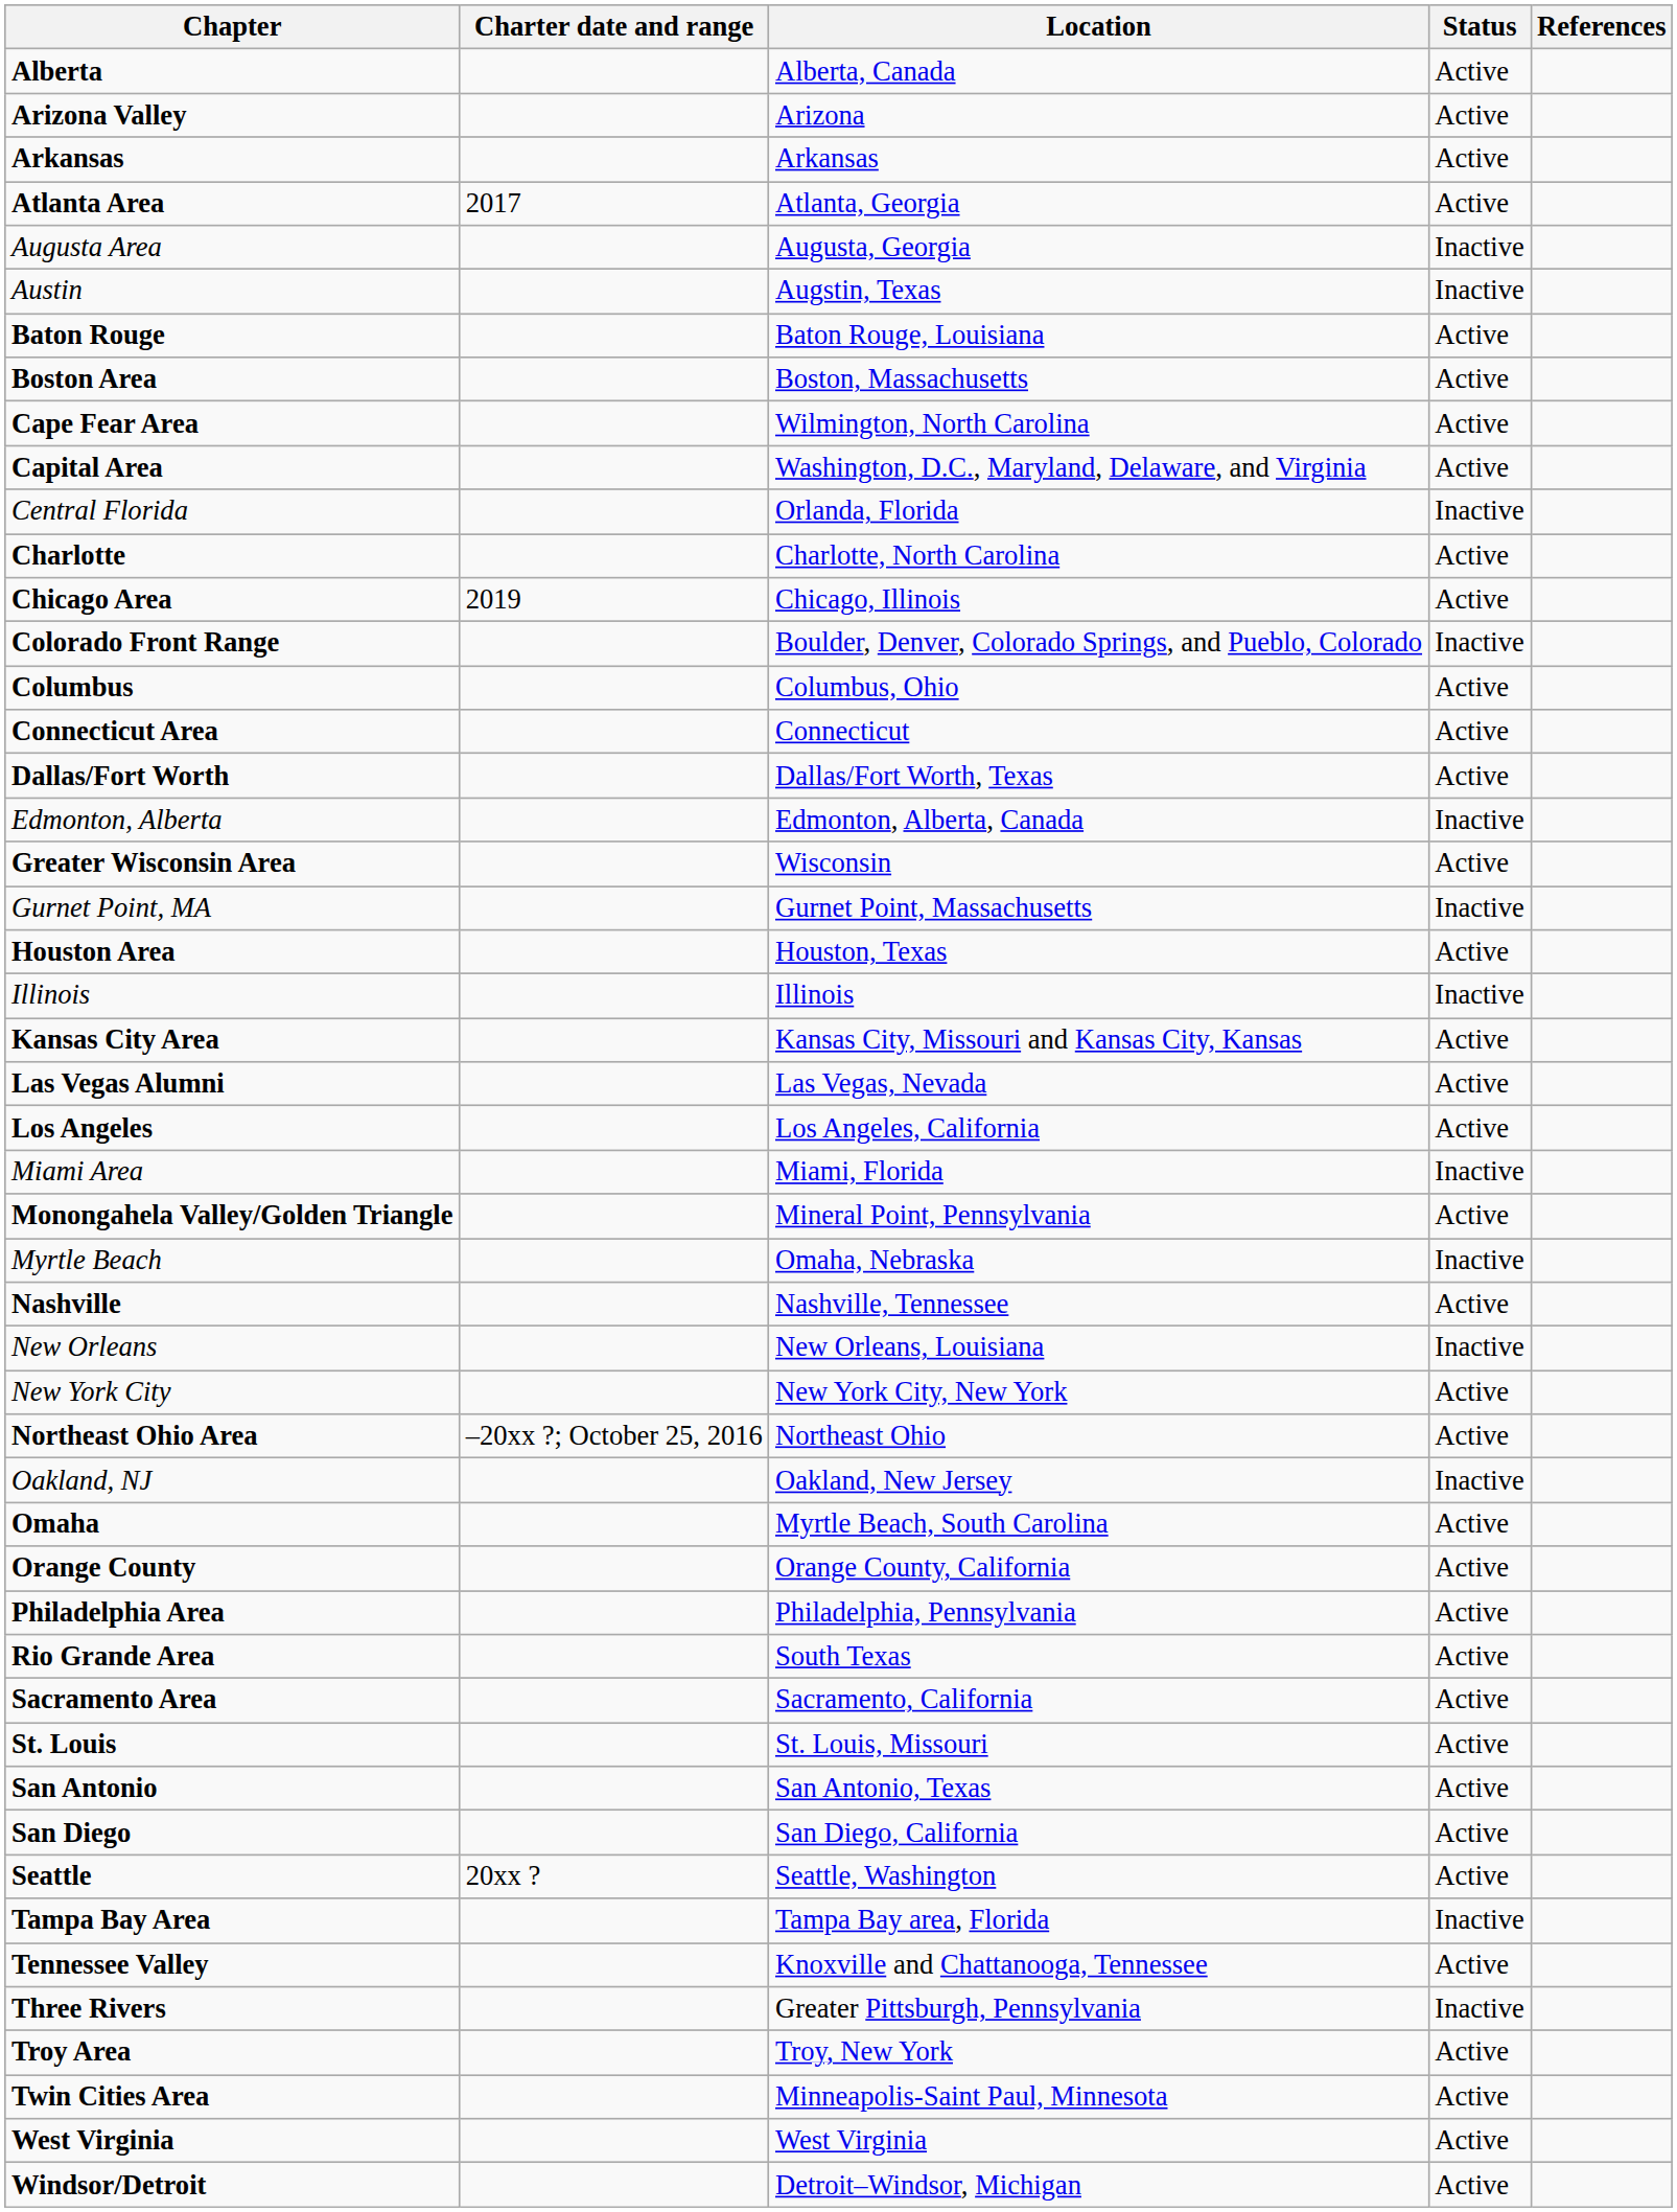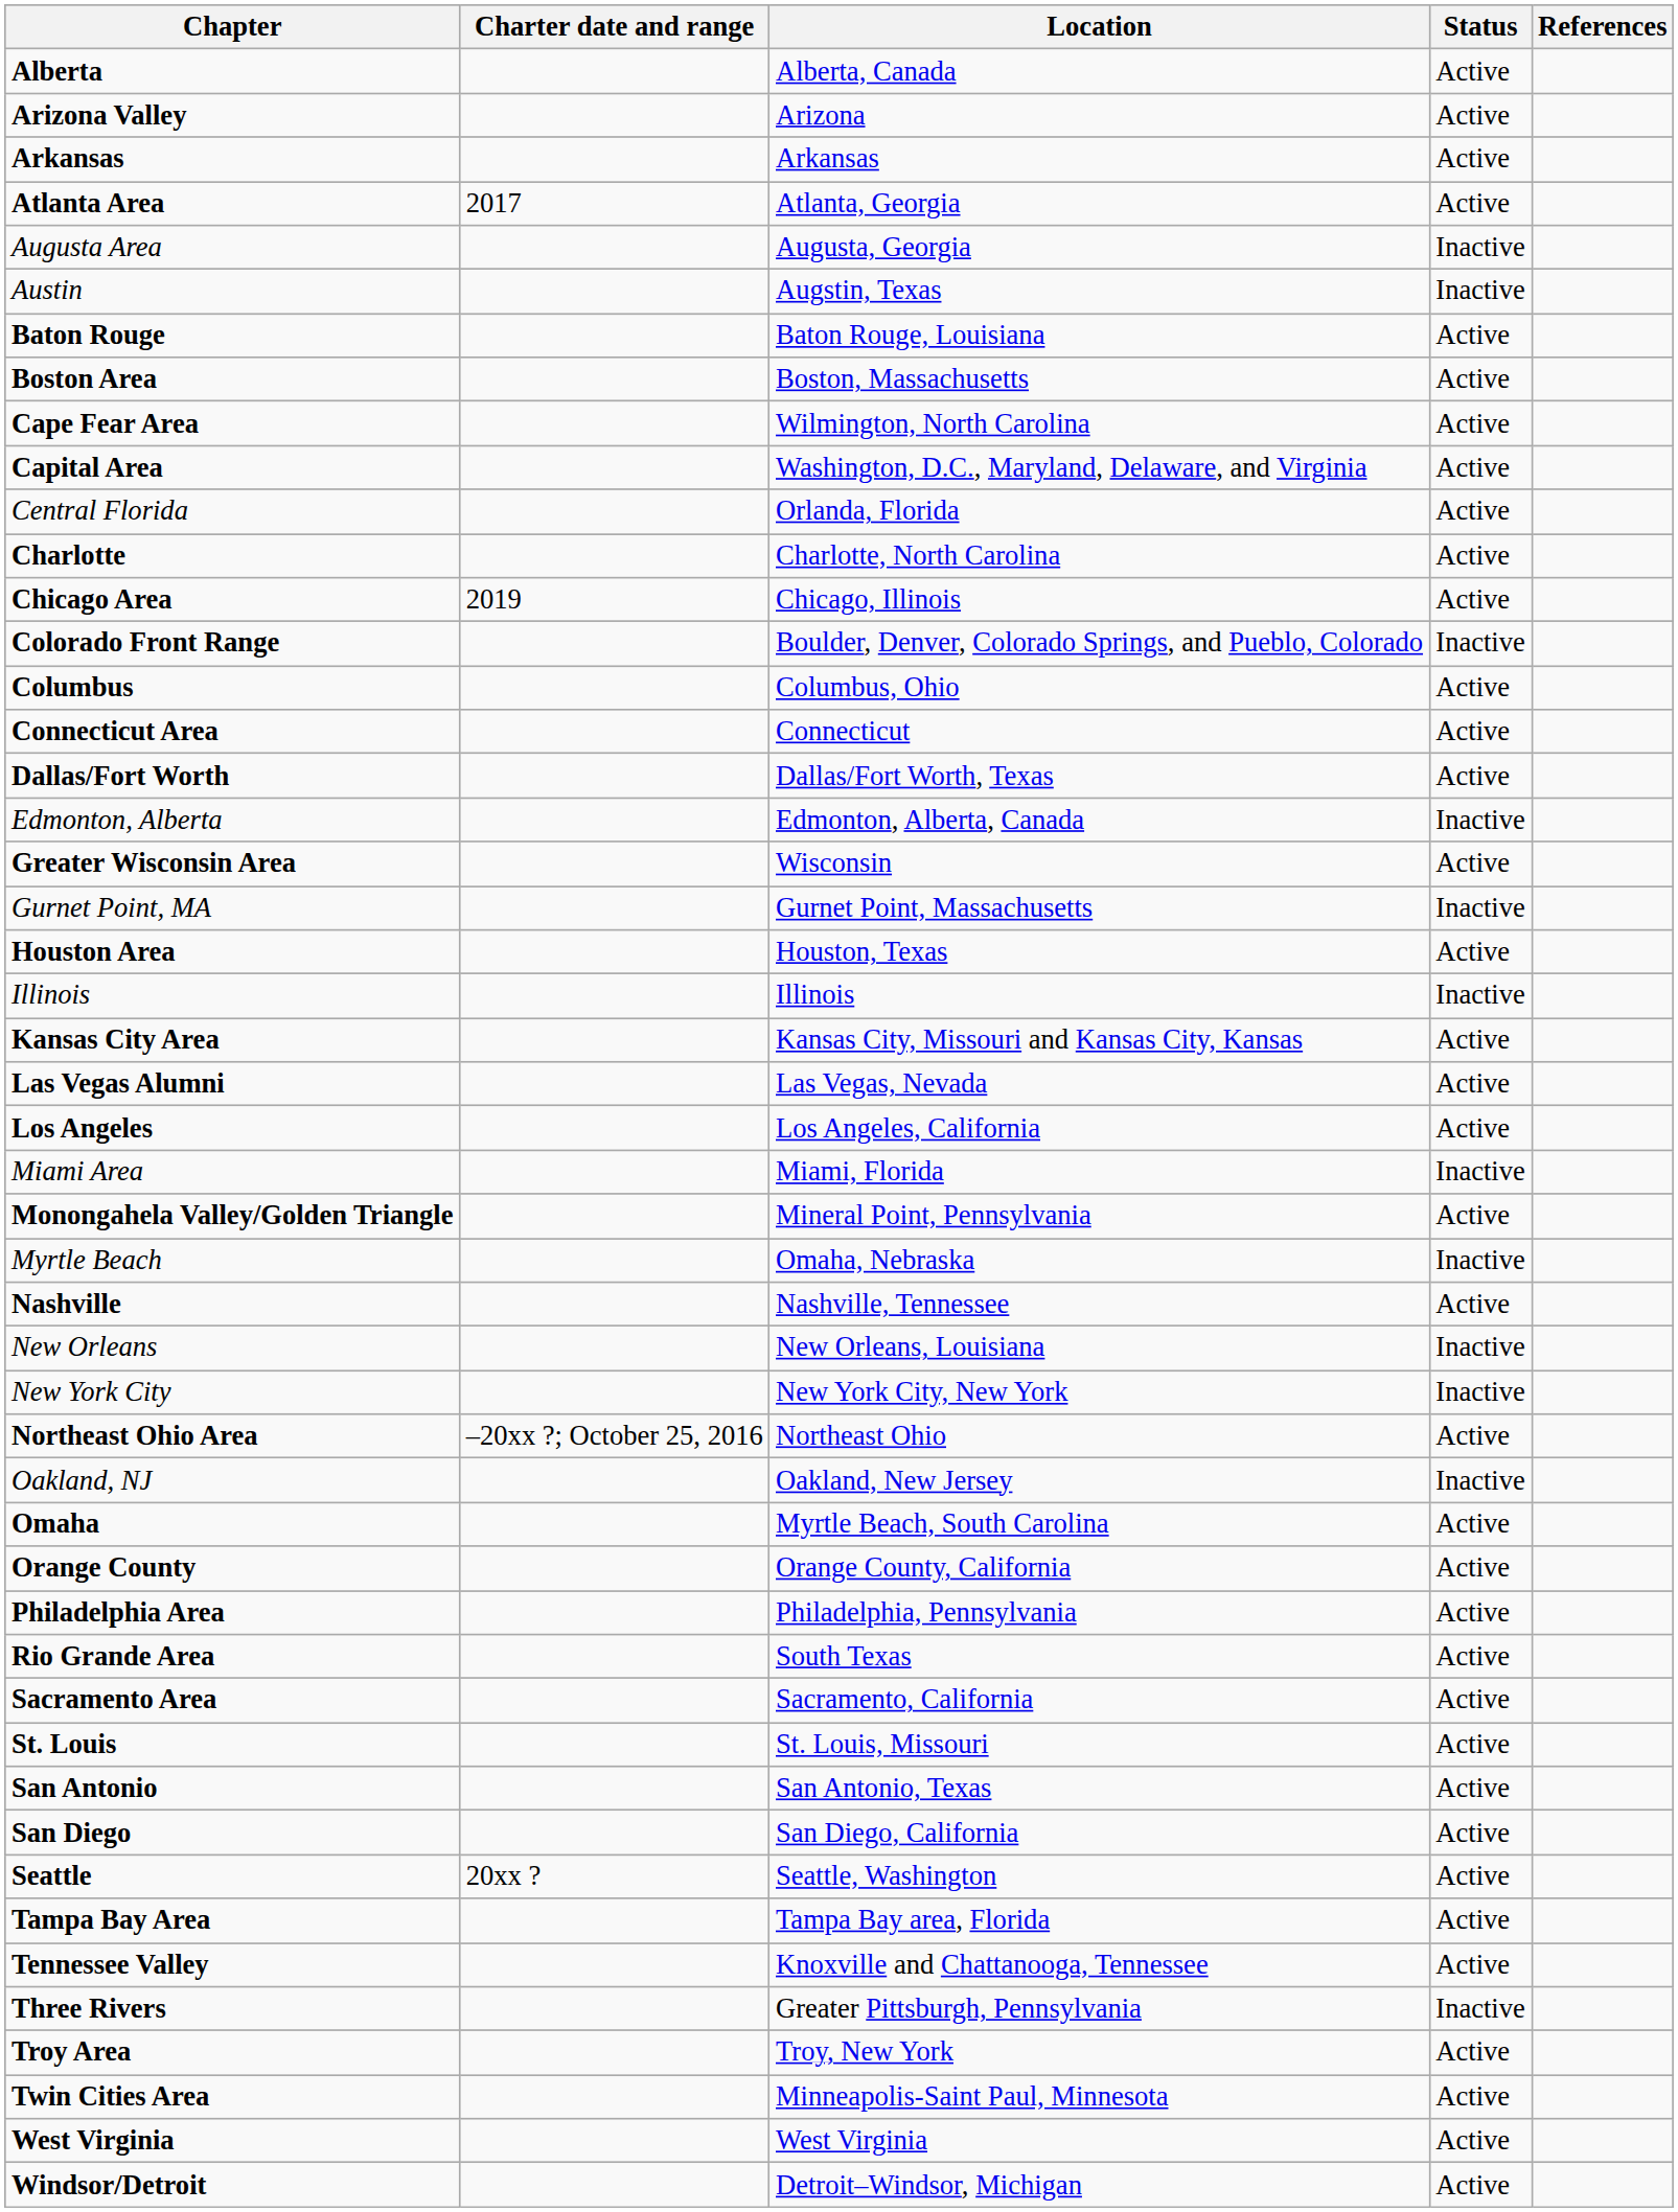 <table class="wikitable sortable">
 <tr>
 <th>Chapter</th>
 <th>Charter date and range</th>
 <th>Location</th>
 <th>Status</th>
 <th>References</th>
 </tr>
 <tr>
 <td><strong>Alberta</strong></td>
 <td></td>
 <td><a href='#'>Alberta, Canada</a></td>
 <td>Active</td>
 <td></td>
 </tr>
 <tr>
 <td><strong>Arizona Valley</strong></td>
 <td></td>
 <td><a href='#'>Arizona</a></td>
 <td>Active</td>
 <td></td>
 </tr>
 <tr>
 <td><strong>Arkansas</strong></td>
 <td></td>
 <td><a href='#'>Arkansas</a></td>
 <td>Active</td>
 <td></td>
 </tr>
 <tr>
 <td><strong>Atlanta Area</strong></td>
 <td>2017</td>
 <td><a href='#'>Atlanta, Georgia</a></td>
 <td>Active</td>
 <td></td>
 </tr>
 <tr>
 <td><em>Augusta Area</em></td>
 <td></td>
 <td><a href='#'>Augusta, Georgia</a></td>
 <td>Inactive</td>
 <td></td>
 </tr>
 <tr>
 <td><em>Austin</em></td>
 <td></td>
 <td><a href='#'>Augstin, Texas</a></td>
 <td>Inactive</td>
 <td></td>
 </tr>
 <tr>
 <td><strong>Baton Rouge</strong></td>
 <td></td>
 <td><a href='#'>Baton Rouge, Louisiana</a></td>
 <td>Active</td>
 <td></td>
 </tr>
 <tr>
 <td><strong>Boston Area</strong></td>
 <td></td>
 <td><a href='#'>Boston, Massachusetts</a></td>
 <td>Active</td>
 <td></td>
 </tr>
 <tr>
 <td><strong>Cape Fear Area</strong></td>
 <td></td>
 <td><a href='#'>Wilmington, North Carolina</a></td>
 <td>Active</td>
 <td></td>
 </tr>
 <tr>
 <td><strong>Capital Area</strong></td>
 <td></td>
 <td><a href='#'>Washington, D.C.</a>, <a href='#'>Maryland</a>, <a href='#'>Delaware</a>, and <a href='#'>Virginia</a></td>
 <td>Active</td>
 <td></td>
 </tr>
 <tr>
 <td><em>Central Florida</em></td>
 <td></td>
 <td><a href='#'>Orlanda, Florida</a></td>
-<td>Inactive</td>
+<td>Active</td>
 <td></td>
 </tr>
 <tr>
 <td><strong>Charlotte</strong></td>
 <td></td>
 <td><a href='#'>Charlotte, North Carolina</a></td>
 <td>Active</td>
 <td></td>
 </tr>
 <tr>
 <td><strong>Chicago Area</strong></td>
 <td>2019</td>
 <td><a href='#'>Chicago, Illinois</a></td>
 <td>Active</td>
 <td></td>
 </tr>
 <tr>
 <td><strong>Colorado Front Range</strong></td>
 <td></td>
 <td><a href='#'>Boulder</a>, <a href='#'>Denver</a>, <a href='#'>Colorado Springs</a>, and <a href='#'>Pueblo, Colorado</a></td>
 <td>Inactive</td>
 <td></td>
 </tr>
 <tr>
 <td><strong>Columbus</strong></td>
 <td></td>
 <td><a href='#'>Columbus, Ohio</a></td>
 <td>Active</td>
 <td></td>
 </tr>
 <tr>
 <td><strong>Connecticut Area</strong></td>
 <td></td>
 <td><a href='#'>Connecticut</a></td>
 <td>Active</td>
 <td></td>
 </tr>
 <tr>
 <td><strong>Dallas/Fort Worth</strong></td>
 <td></td>
 <td><a href='#'>Dallas/Fort Worth</a>, <a href='#'>Texas</a></td>
 <td>Active</td>
 <td></td>
 </tr>
 <tr>
 <td><em>Edmonton, Alberta</em></td>
 <td></td>
 <td><a href='#'>Edmonton</a>, <a href='#'>Alberta</a>, <a href='#'>Canada</a></td>
 <td>Inactive</td>
 <td></td>
 </tr>
 <tr>
 <td><strong>Greater Wisconsin Area</strong></td>
 <td></td>
 <td><a href='#'>Wisconsin</a></td>
 <td>Active</td>
 <td></td>
 </tr>
 <tr>
 <td><em>Gurnet Point, MA</em></td>
 <td></td>
 <td><a href='#'>Gurnet Point, Massachusetts</a></td>
 <td>Inactive</td>
 <td></td>
 </tr>
 <tr>
 <td><strong>Houston Area</strong></td>
 <td></td>
 <td><a href='#'>Houston, Texas</a></td>
 <td>Active</td>
 <td></td>
 </tr>
 <tr>
 <td><em>Illinois</em></td>
 <td></td>
 <td><a href='#'>Illinois</a></td>
 <td>Inactive</td>
 <td></td>
 </tr>
 <tr>
 <td><strong>Kansas City Area</strong></td>
 <td></td>
 <td><a href='#'>Kansas City, Missouri</a> and <a href='#'>Kansas City, Kansas</a></td>
 <td>Active</td>
 <td></td>
 </tr>
 <tr>
 <td><strong>Las Vegas Alumni</strong></td>
 <td></td>
 <td><a href='#'>Las Vegas, Nevada</a></td>
 <td>Active</td>
 <td></td>
 </tr>
 <tr>
 <td><strong>Los Angeles</strong></td>
 <td></td>
 <td><a href='#'>Los Angeles, California</a></td>
 <td>Active</td>
 <td></td>
 </tr>
 <tr>
 <td><em>Miami Area</em></td>
 <td></td>
 <td><a href='#'>Miami, Florida</a></td>
 <td>Inactive</td>
 <td></td>
 </tr>
 <tr>
 <td><strong>Monongahela Valley/Golden Triangle</strong></td>
 <td></td>
 <td><a href='#'>Mineral Point, Pennsylvania</a></td>
 <td>Active</td>
 <td></td>
 </tr>
 <tr>
 <td><em>Myrtle Beach</em></td>
 <td></td>
 <td><a href='#'>Omaha, Nebraska</a></td>
 <td>Inactive</td>
 <td></td>
 </tr>
 <tr>
 <td><strong>Nashville</strong></td>
 <td></td>
 <td><a href='#'>Nashville, Tennessee</a></td>
 <td>Active</td>
 <td></td>
 </tr>
 <tr>
 <td><em>New Orleans</em></td>
 <td></td>
 <td><a href='#'>New Orleans, Louisiana</a></td>
 <td>Inactive</td>
 <td></td>
 </tr>
 <tr>
 <td><em>New York City</em></td>
 <td></td>
 <td><a href='#'>New York City, New York</a></td>
-<td>Active</td>
+<td>Inactive</td>
 <td></td>
 </tr>
 <tr>
 <td><strong>Northeast Ohio Area</strong></td>
 <td>–20xx ?; October 25, 2016</td>
 <td><a href='#'>Northeast Ohio</a></td>
 <td>Active</td>
 <td></td>
 </tr>
 <tr>
 <td><em>Oakland, NJ</em></td>
 <td></td>
 <td><a href='#'>Oakland, New Jersey</a></td>
 <td>Inactive</td>
 <td></td>
 </tr>
 <tr>
 <td><strong>Omaha</strong></td>
 <td></td>
 <td><a href='#'>Myrtle Beach, South Carolina</a></td>
 <td>Active</td>
 <td></td>
 </tr>
 <tr>
 <td><strong>Orange County</strong></td>
 <td></td>
 <td><a href='#'>Orange County, California</a></td>
 <td>Active</td>
 <td></td>
 </tr>
 <tr>
 <td><strong>Philadelphia Area</strong></td>
 <td></td>
 <td><a href='#'>Philadelphia, Pennsylvania</a></td>
 <td>Active</td>
 <td></td>
 </tr>
 <tr>
 <td><strong>Rio Grande Area</strong></td>
 <td></td>
 <td><a href='#'>South Texas</a></td>
 <td>Active</td>
 <td></td>
 </tr>
 <tr>
 <td><strong>Sacramento Area</strong></td>
 <td></td>
 <td><a href='#'>Sacramento, California</a></td>
 <td>Active</td>
 <td></td>
 </tr>
 <tr>
 <td><strong>St. Louis</strong></td>
 <td></td>
 <td><a href='#'>St. Louis, Missouri</a></td>
 <td>Active</td>
 <td></td>
 </tr>
 <tr>
 <td><strong>San Antonio</strong></td>
 <td></td>
 <td><a href='#'>San Antonio, Texas</a></td>
 <td>Active</td>
 <td></td>
 </tr>
 <tr>
 <td><strong>San Diego</strong></td>
 <td></td>
 <td><a href='#'>San Diego, California</a></td>
 <td>Active</td>
 <td></td>
 </tr>
 <tr>
 <td><strong>Seattle</strong></td>
 <td>20xx ?</td>
 <td><a href='#'>Seattle, Washington</a></td>
 <td>Active</td>
 <td></td>
 </tr>
 <tr>
 <td><strong>Tampa Bay Area</strong></td>
 <td></td>
 <td><a href='#'>Tampa Bay area</a>, <a href='#'>Florida</a></td>
-<td>Inactive</td>
+<td>Active</td>
 <td></td>
 </tr>
 <tr>
 <td><strong>Tennessee Valley</strong></td>
 <td></td>
 <td><a href='#'>Knoxville</a> and <a href='#'>Chattanooga, Tennessee</a></td>
 <td>Active</td>
 <td></td>
 </tr>
 <tr>
 <td><strong>Three Rivers</strong></td>
 <td></td>
 <td>Greater <a href='#'>Pittsburgh, Pennsylvania</a></td>
 <td>Inactive</td>
 <td></td>
 </tr>
 <tr>
 <td><strong>Troy Area</strong></td>
 <td></td>
 <td><a href='#'>Troy, New York</a></td>
 <td>Active</td>
 <td></td>
 </tr>
 <tr>
 <td><strong>Twin Cities Area</strong></td>
 <td></td>
 <td><a href='#'>Minneapolis-Saint Paul, Minnesota</a></td>
 <td>Active</td>
 <td></td>
 </tr>
 <tr>
 <td><strong>West Virginia</strong></td>
 <td></td>
 <td><a href='#'>West Virginia</a></td>
 <td>Active</td>
 <td></td>
 </tr>
 <tr>
 <td><strong>Windsor/Detroit</strong></td>
 <td></td>
 <td><a href='#'>Detroit–Windsor</a>, <a href='#'>Michigan</a></td>
 <td>Active</td>
 <td></td>
 </tr>
 </table>
